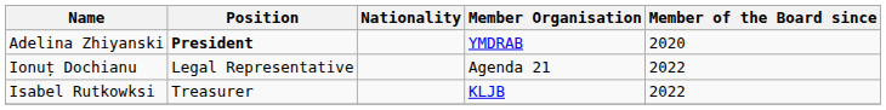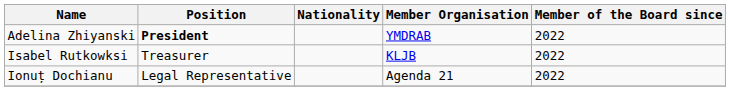 <table class="wikitable sortable">
 <tr>
 <th>Name</th>
 <th>Position</th>
 <th>Nationality</th>
 <th>Member Organisation</th>
 <th>Member of the Board since</th>
 </tr>
 <tr>
 <td>Adelina Zhiyanski</td>
 <td><strong>President</strong></td>
 <td></td>
 <td><a href='#'>YMDRAB</a></td>
-<td>2020</td>
-</tr>
-<tr>
-<td>Ionuț Dochianu</td>
-<td>Legal Representative</td>
-<td></td>
-<td>Agenda 21</td>
 <td>2022</td>
 </tr>
 <tr>
 <td>Isabel Rutkowksi</td>
 <td>Treasurer</td>
 <td></td>
 <td><a href='#'>KLJB</a></td>
 <td>2022</td>
 </tr>
 <tr>
+<td>Ionuț Dochianu</td>
+<td>Legal Representative</td>
+<td></td>
+<td>Agenda 21</td>
+<td>2022</td>
+</tr>
+<tr>
 </tr>
 </table>
